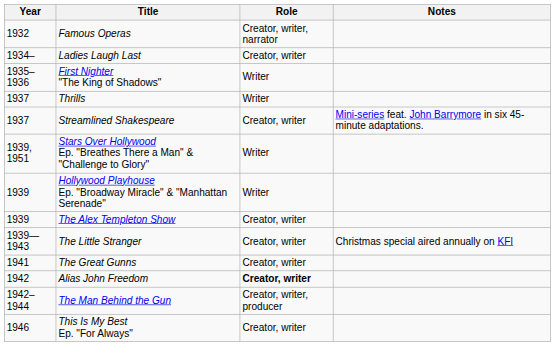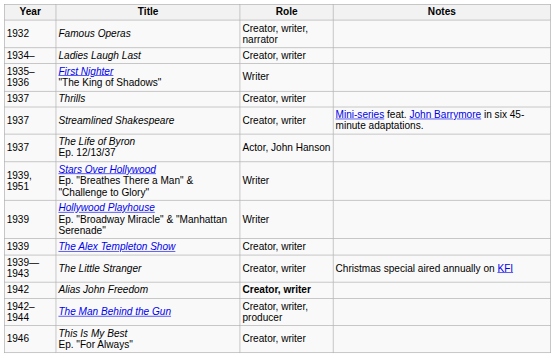 <table class="wikitable sortable">
 <tr>
 <th>Year</th>
 <th>Title</th>
 <th>Role</th>
 <th>Notes</th>
 </tr>
 <tr>
 <td>1932</td>
 <td><em>Famous Operas</em></td>
 <td>Creator, writer, narrator</td>
 <td></td>
 </tr>
 <tr>
 <td>1934–</td>
 <td><em>Ladies Laugh Last</em></td>
 <td>Creator, writer</td>
 <td></td>
 </tr>
 <tr>
 <td>1935–1936</td>
 <td><em><a href='#'>First Nighter</a></em><br>"The King of Shadows"<br></td>
 <td>Writer</td>
 <td></td>
 </tr>
 <tr>
 <td>1937</td>
 <td><em>Thrills</em></td>
-<td>Writer</td>
+<td>Creator, writer</td>
 <td></td>
 </tr>
 <tr>
 <td>1937</td>
 <td><em>Streamlined Shakespeare</em></td>
 <td>Creator, writer</td>
 <td><a href='#'>Mini-series</a> feat. <a href='#'>John Barrymore</a> in six 45-minute adaptations.</td>
+</tr>
+<tr>
+<td>1937</td>
+<td><em>The Life of Byron</em><br>Ep. 12/13/37</td>
+<td>Actor, John Hanson</td>
+<td></td>
 </tr>
 <tr>
 <td>1939, 1951</td>
 <td><em><a href='#'>Stars Over Hollywood</a></em><br>Ep. "Breathes There a Man" & "Challenge to Glory"</td>
 <td>Writer</td>
 <td></td>
 </tr>
 <tr>
 <td>1939</td>
 <td><em><a href='#'>Hollywood Playhouse</a></em><br>Ep. "Broadway Miracle" & "Manhattan Serenade"</td>
 <td>Writer</td>
 <td></td>
 </tr>
 <tr>
 <td>1939</td>
 <td><em><a href='#'>The Alex Templeton Show</a></em></td>
 <td>Creator, writer</td>
 <td></td>
 </tr>
 <tr>
 <td>1939—1943</td>
 <td><em>The Little Stranger</em></td>
 <td>Creator, writer</td>
 <td>Christmas special aired annually on <a href='#'>KFI</a></td>
 </tr>
 <tr>
-<td>1941</td>
-<td><em>The Great Gunns</em></td>
-<td>Creator, writer</td>
-<td></td>
-</tr>
-<tr>
 <td>1942</td>
 <td><em>Alias John Freedom</em></td>
 <td><strong>Creator, writer</strong></td>
 <td></td>
 </tr>
 <tr>
 <td>1942–1944</td>
 <td><em><a href='#'>The Man Behind the Gun</a></em></td>
 <td>Creator, writer, producer</td>
 <td></td>
 </tr>
 <tr>
 <td>1946</td>
 <td><em>This Is My Best</em><br>Ep. "For Always"</td>
 <td>Creator, writer</td>
 <td></td>
 </tr>
 </table>
